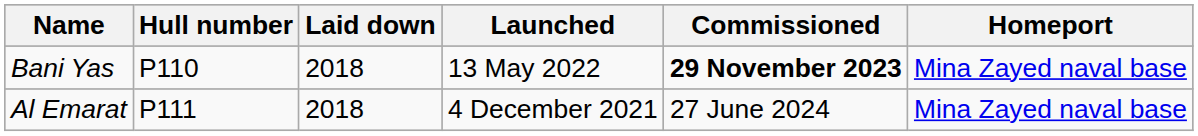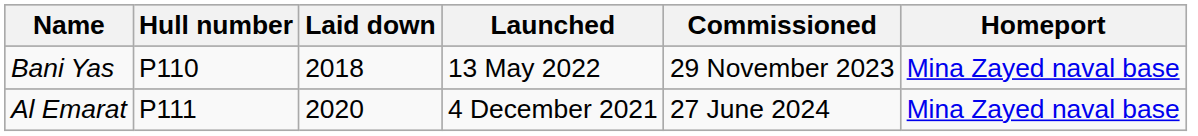 <table class=wikitable>
 <tr>
 <th>Name</th>
 <th>Hull number</th>
 <th>Laid down</th>
 <th>Launched</th>
 <th>Commissioned</th>
 <th>Homeport</th>
 </tr>
 <tr>
 <td><em>Bani Yas</em></td>
 <td>P110</td>
 <td>2018</td>
 <td>13 May 2022</td>
-<td><strong>29 November 2023</strong></td>
+<td>29 November 2023</td>
 <td><a href='#'>Mina Zayed naval base</a></td>
 </tr>
 <tr>
 <td><em>Al Emarat</em></td>
 <td>P111</td>
-<td>2018</td>
+<td>2020</td>
 <td>4 December 2021</td>
 <td>27 June 2024</td>
 <td><a href='#'>Mina Zayed naval base</a></td>
 </tr>
 </table>
